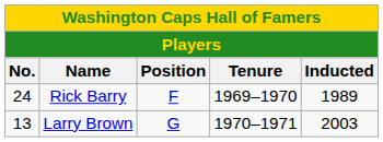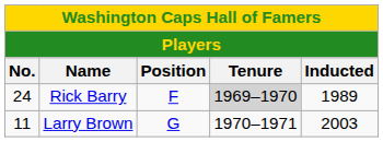 <table class="wikitable" style="text-align:center">
 <tr>
 <th colspan="5" style="background:#FFD700; color:#228B22;">Washington Caps Hall of Famers</th>
 </tr>
 <tr>
 <th colspan="5" style="text-align:center; background:#228B22; color:#FFD700;">Players</th>
 </tr>
 <tr>
 <th>No.</th>
 <th>Name</th>
 <th>Position</th>
 <th>Tenure</th>
 <th>Inducted</th>
 </tr>
 <tr>
 <td>24</td>
 <td><a href='#'>Rick Barry</a></td>
 <td><a href='#'>F</a></td>
-<td>1969–1970</td>
+<td style="background: lightgrey;">1969–1970</td>
 <td>1989</td>
 </tr>
 <tr>
-<td>13</td>
+<td>11</td>
 <td><a href='#'>Larry Brown</a></td>
 <td><a href='#'>G</a></td>
 <td>1970–1971</td>
 <td>2003</td>
 </tr>
 </table>
